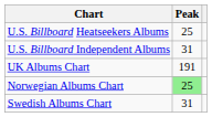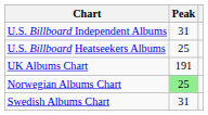 <table class="wikitable sortable">
 <tr>
 <th>Chart</th>
 <th>Peak</th>
 <th class=unsortable></th>
 </tr>
 <tr>
-<td><a href='#'>U.S. <em>Billboard</em></a> <a href='#'>Heatseekers Albums</a></td>
-<td align=center>25</td>
+<td><a href='#'>U.S. <em>Billboard</em> Independent Albums</a></td>
+<td align=center>31</td>
 <td></td>
 </tr>
 <tr>
-<td><a href='#'>U.S. <em>Billboard</em> Independent Albums</a></td>
-<td align=center>31</td>
+<td><a href='#'>U.S. <em>Billboard</em></a> <a href='#'>Heatseekers Albums</a></td>
+<td align=center>25</td>
 <td></td>
 </tr>
 <tr>
 <td><a href='#'>UK Albums Chart</a></td>
 <td align=center>191</td>
 <td></td>
 </tr>
 <tr>
 <td><a href='#'>Norwegian Albums Chart</a></td>
 <td align=center style="background: lightgreen;">25</td>
 <td></td>
 </tr>
 <tr>
 <td><a href='#'>Swedish Albums Chart</a></td>
 <td align=center>31</td>
 <td></td>
 </tr>
 </table>
